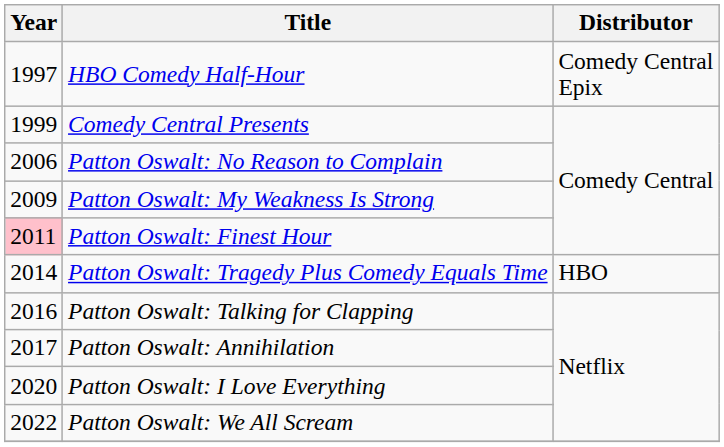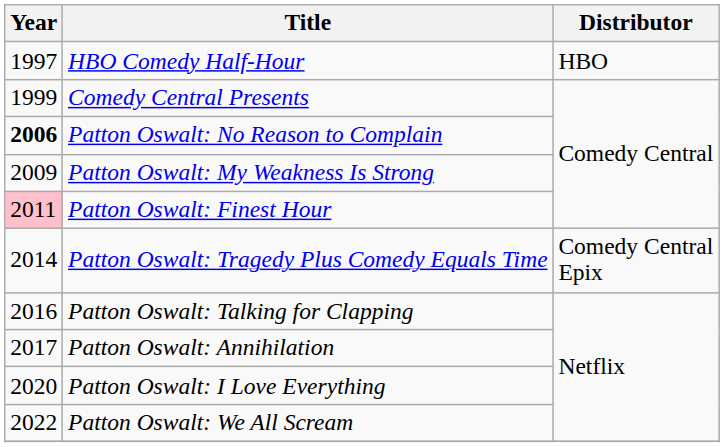 <table class = "wikitable sortable">
 <tr>
 <th>Year</th>
 <th>Title</th>
 <th>Distributor</th>
 </tr>
 <tr>
 <td>1997</td>
 <td><em><a href='#'>HBO Comedy Half-Hour</a></em></td>
-<td>Comedy Central<br>Epix</td>
+<td>HBO</td>
 </tr>
 <tr>
 <td>1999</td>
 <td><em><a href='#'>Comedy Central Presents</a></em></td>
 <td rowspan="4">Comedy Central</td>
 </tr>
 <tr>
-<td>2006</td>
+<td><strong>2006</strong></td>
 <td><em><a href='#'>Patton Oswalt: No Reason to Complain</a></em></td>
 </tr>
 <tr>
 <td>2009</td>
 <td><em><a href='#'>Patton Oswalt: My Weakness Is Strong</a></em></td>
 </tr>
 <tr>
 <td style="background: pink;">2011</td>
 <td><em><a href='#'>Patton Oswalt: Finest Hour</a></em></td>
 </tr>
 <tr>
 <td>2014</td>
 <td><em><a href='#'>Patton Oswalt: Tragedy Plus Comedy Equals Time</a></em></td>
-<td>HBO</td>
+<td>Comedy Central<br>Epix</td>
 </tr>
 <tr>
 <td>2016</td>
 <td><em>Patton Oswalt: Talking for Clapping</em></td>
 <td rowspan="4">Netflix</td>
 </tr>
 <tr>
 <td>2017</td>
 <td><em>Patton Oswalt: Annihilation</em></td>
 </tr>
 <tr>
 <td>2020</td>
 <td><em>Patton Oswalt: I Love Everything</em></td>
 </tr>
 <tr>
 <td>2022</td>
 <td><em>Patton Oswalt: We All Scream</em></td>
 </tr>
 <tr>
 </tr>
 </table>
